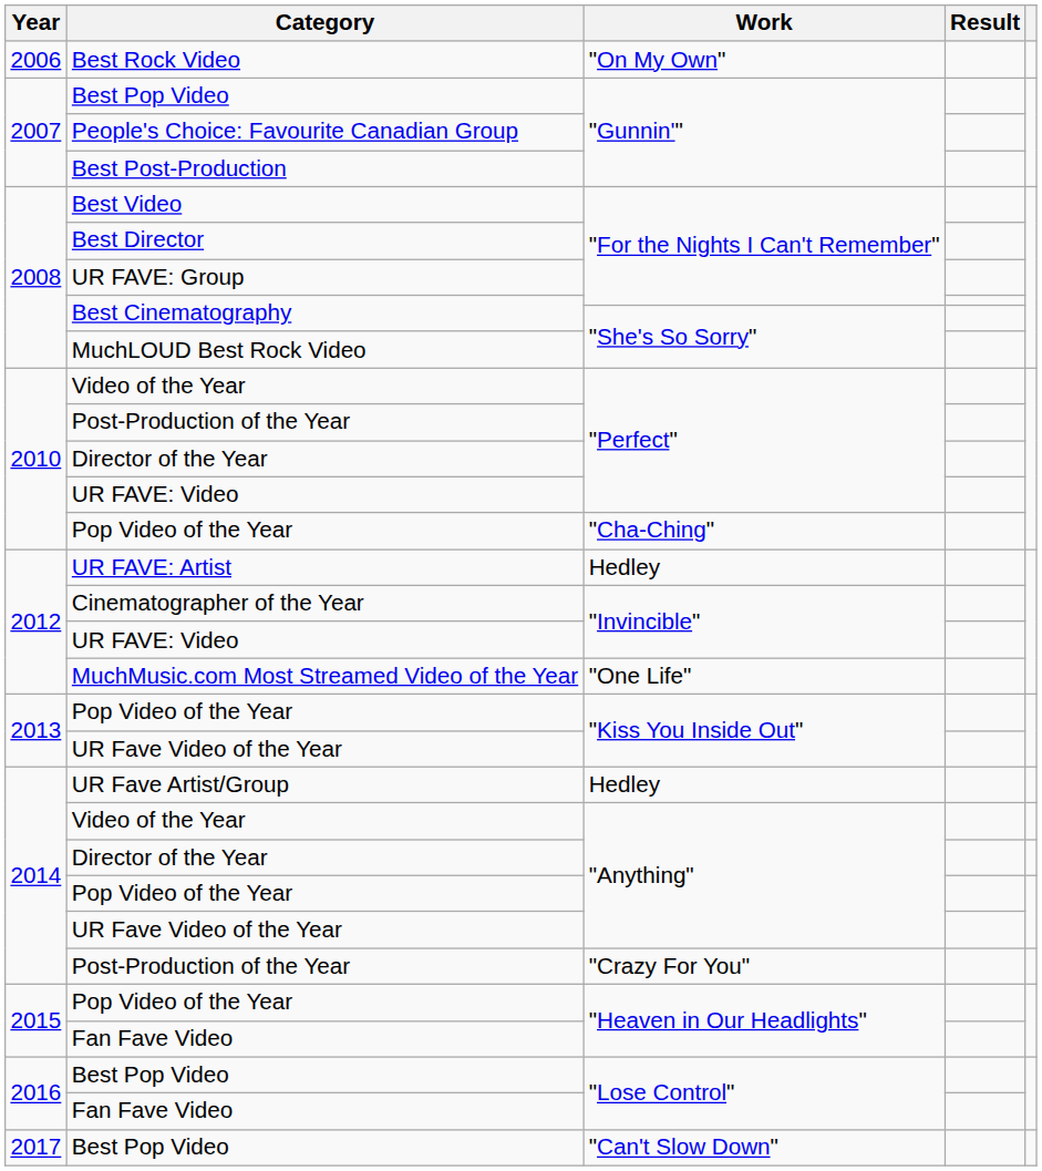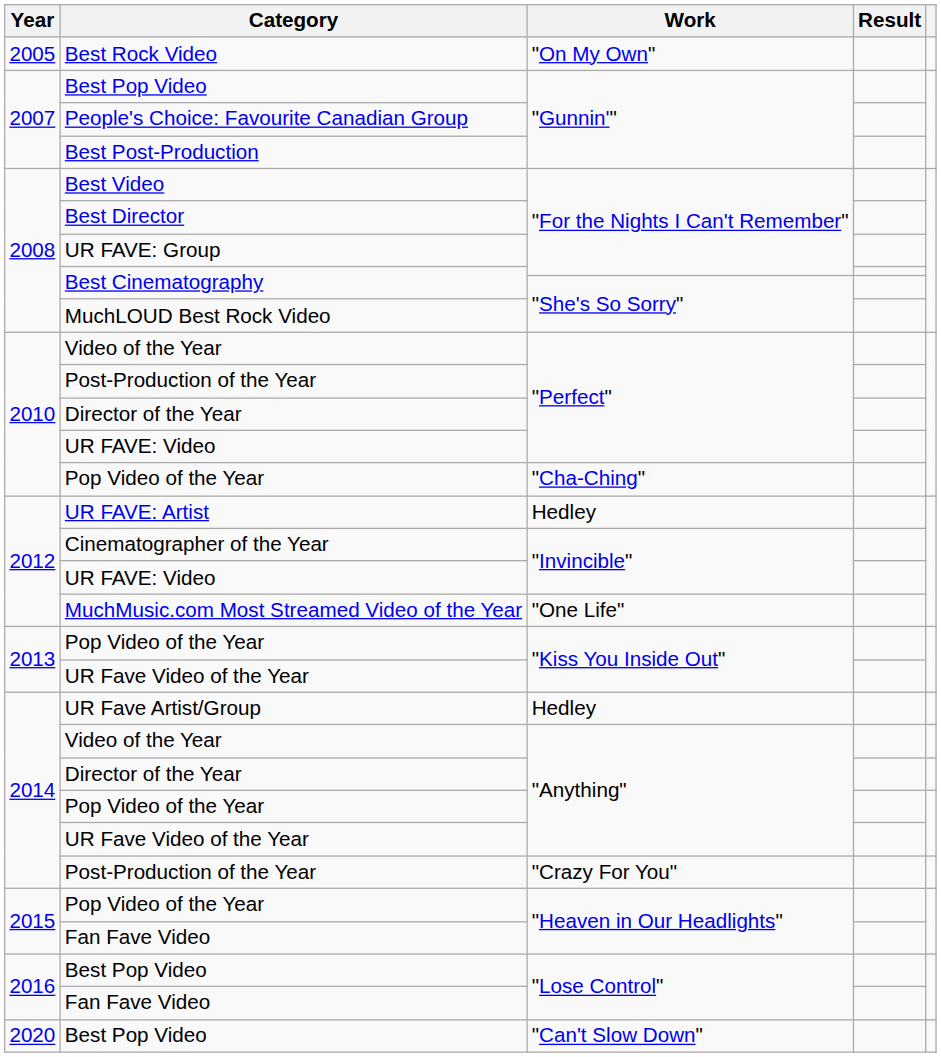 <table class="wikitable">
 <tr>
 <th scope="col">Year</th>
 <th>Category</th>
 <th scope="col">Work</th>
 <th scope="col">Result</th>
 <th></th>
 </tr>
 <tr>
-<td><a href='#'>2006</a></td>
+<td><a href='#'>2005</a></td>
 <td><a href='#'>Best Rock Video</a></td>
 <td>"<a href='#'>On My Own</a>"</td>
 <td></td>
 <td style="text-align:center;"></td>
 </tr>
 <tr>
 <td rowspan="3"><a href='#'>2007</a></td>
 <td><a href='#'>Best Pop Video</a></td>
 <td rowspan="3">"<a href='#'>Gunnin'</a>"</td>
 <td></td>
 <td style="text-align:center;" rowspan="3"></td>
 </tr>
 <tr>
 <td><a href='#'>People's Choice: Favourite Canadian Group</a></td>
 <td></td>
 </tr>
 <tr>
 <td><a href='#'>Best Post-Production</a></td>
 <td></td>
 </tr>
 <tr>
 <td rowspan="6"><a href='#'>2008</a></td>
 <td><a href='#'>Best Video</a></td>
 <td rowspan="4">"<a href='#'>For the Nights I Can't Remember</a>"</td>
 <td></td>
 <td style="text-align:center;" rowspan="6"></td>
 </tr>
 <tr>
 <td><a href='#'>Best Director</a></td>
 <td></td>
 </tr>
 <tr>
 <td>UR FAVE: Group</td>
 <td></td>
 </tr>
 <tr>
 <td rowspan="2"><a href='#'>Best Cinematography</a></td>
 <td></td>
 </tr>
 <tr>
 <td rowspan="2">"<a href='#'>She's So Sorry</a>"</td>
 <td></td>
 </tr>
 <tr>
 <td>MuchLOUD Best Rock Video</td>
 <td></td>
 </tr>
 <tr>
 <td rowspan="5"><a href='#'>2010</a></td>
 <td>Video of the Year</td>
 <td rowspan="4">"<a href='#'>Perfect</a>"</td>
 <td></td>
 <td style="text-align:center;" rowspan="5"></td>
 </tr>
 <tr>
 <td>Post-Production of the Year</td>
 <td></td>
 </tr>
 <tr>
 <td>Director of the Year</td>
 <td></td>
 </tr>
 <tr>
 <td>UR FAVE: Video</td>
 <td></td>
 </tr>
 <tr>
 <td>Pop Video of the Year</td>
 <td>"<a href='#'>Cha-Ching</a>"</td>
 <td></td>
 </tr>
 <tr>
 <td rowspan="4"><a href='#'>2012</a></td>
 <td><a href='#'>UR FAVE: Artist</a></td>
 <td>Hedley</td>
 <td></td>
 <td style="text-align:center;" rowspan="4"></td>
 </tr>
 <tr>
 <td>Cinematographer of the Year</td>
 <td rowspan="2">"<a href='#'>Invincible</a>"</td>
 <td></td>
 </tr>
 <tr>
 <td>UR FAVE: Video</td>
 <td></td>
 </tr>
 <tr>
 <td><a href='#'>MuchMusic.com Most Streamed Video of the Year</a></td>
 <td>"One Life"</td>
 <td></td>
 </tr>
 <tr>
 <td rowspan="2"><a href='#'>2013</a></td>
 <td>Pop Video of the Year</td>
 <td rowspan="2">"<a href='#'>Kiss You Inside Out</a>"</td>
 <td></td>
 <td style="text-align:center;" rowspan="2"></td>
 </tr>
 <tr>
 <td>UR Fave Video of the Year</td>
 <td></td>
 </tr>
 <tr>
 <td rowspan="6"><a href='#'>2014</a></td>
 <td>UR Fave Artist/Group</td>
 <td>Hedley</td>
 <td></td>
 <td style="text-align:center;"></td>
 </tr>
 <tr>
 <td>Video of the Year</td>
 <td rowspan="4">"Anything"</td>
 <td></td>
 <td style="text-align:center;"></td>
 </tr>
 <tr>
 <td>Director of the Year</td>
 <td></td>
 <td style="text-align:center;"></td>
 </tr>
 <tr>
 <td>Pop Video of the Year</td>
 <td></td>
 <td style="text-align:center;" rowspan="2"></td>
 </tr>
 <tr>
 <td>UR Fave Video of the Year</td>
 <td></td>
 </tr>
 <tr>
 <td>Post-Production of the Year</td>
 <td>"Crazy For You"</td>
 <td></td>
 <td style="text-align:center;"></td>
 </tr>
 <tr>
 <td rowspan="2"><a href='#'>2015</a></td>
 <td>Pop Video of the Year</td>
 <td rowspan="2">"<a href='#'>Heaven in Our Headlights</a>"</td>
 <td></td>
 <td style="text-align:center;" rowspan="2"></td>
 </tr>
 <tr>
 <td>Fan Fave Video</td>
 <td></td>
 </tr>
 <tr>
 <td rowspan="2"><a href='#'>2016</a></td>
 <td>Best Pop Video</td>
 <td rowspan="2">"<a href='#'>Lose Control</a>"</td>
 <td></td>
 <td style="text-align:center;" rowspan="2"></td>
 </tr>
 <tr>
 <td>Fan Fave Video</td>
 <td></td>
 </tr>
 <tr>
-<td><a href='#'>2017</a></td>
+<td><a href='#'>2020</a></td>
 <td>Best Pop Video</td>
 <td>"<a href='#'>Can't Slow Down</a>"</td>
 <td></td>
 <td style="text-align:center;"></td>
 </tr>
 </table>
